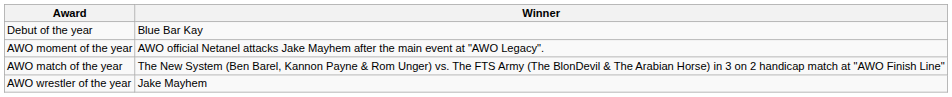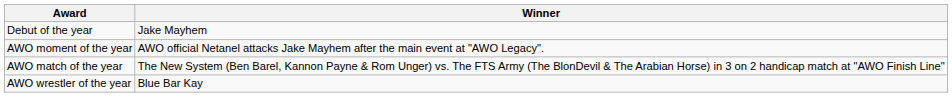 <table style="font-size: 85%; text-align: left;" class="wikitable">
 <tr>
 <th>Award</th>
 <th colspan=2>Winner</th>
 </tr>
 <tr>
 <td align-center>Debut of the year</td>
-<td>Blue Bar Kay</td>
+<td>Jake Mayhem</td>
 </tr>
 <tr>
 <td align-center>AWO moment of the year</td>
 <td>AWO official Netanel attacks Jake Mayhem after the main event at "AWO Legacy".</td>
 </tr>
 <tr>
 <td align-center>AWO match of the year</td>
 <td>The New System (Ben Barel, Kannon Payne & Rom Unger) vs. The FTS Army (The BlonDevil & The Arabian Horse) in 3 on 2 handicap match at "AWO Finish Line"</td>
 </tr>
 <tr>
 <td align-center>AWO wrestler of the year</td>
-<td>Jake Mayhem</td>
+<td>Blue Bar Kay</td>
 </tr>
 </table>
